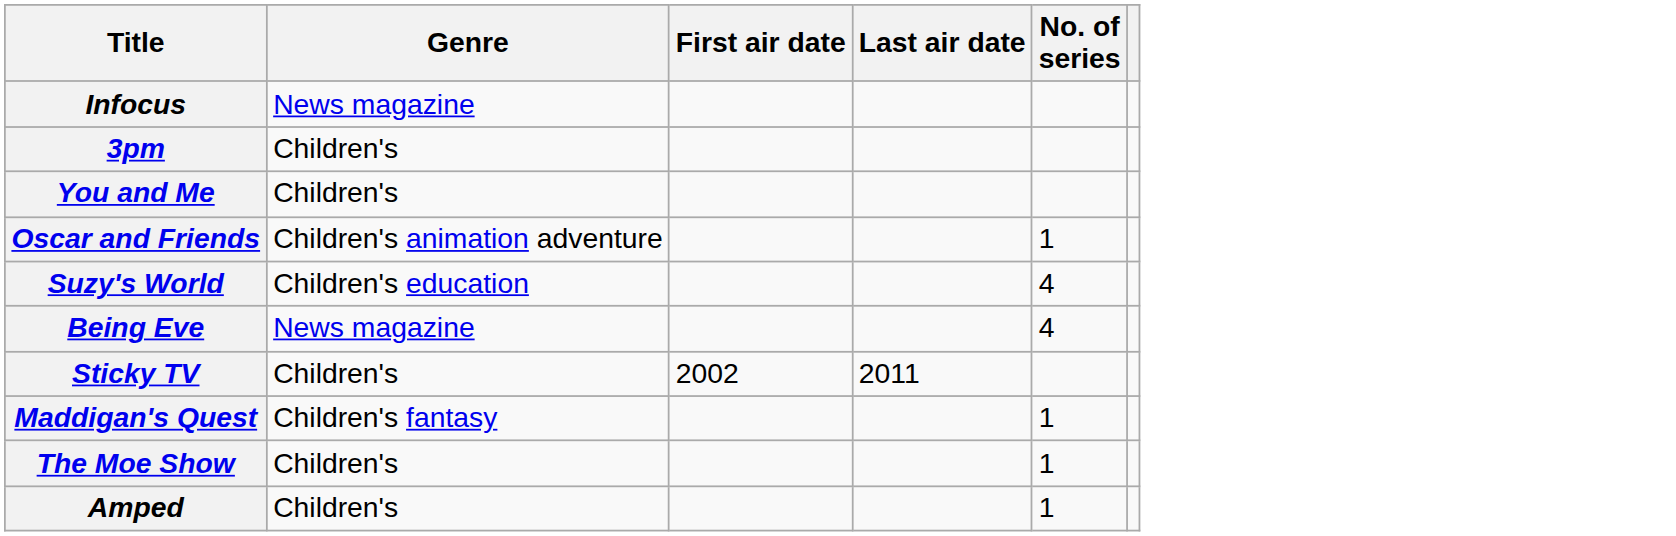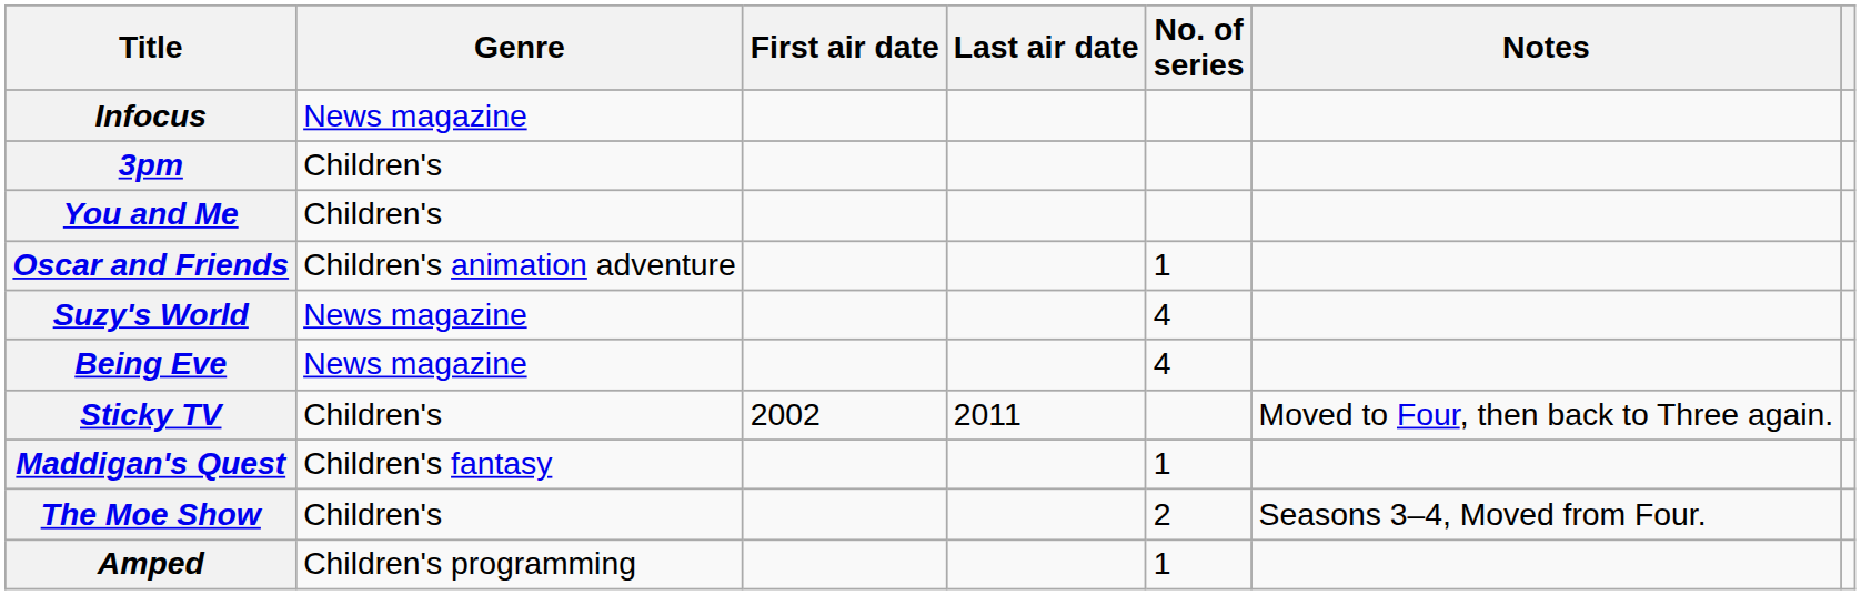 <table class="wikitable plainrowheaders sortable">
 <tr>
 <th scope="col">Title</th>
 <th scope="col">Genre</th>
 <th scope="col">First air date</th>
 <th scope="col">Last air date</th>
 <th scope="col">No. of<br>series</th>
+<th scope="col" class="unsortable">Notes</th>
 <th scope="col" class="unsortable"></th>
 </tr>
 <tr>
 <th scope="row"><em>Infocus</em></th>
 <td><a href='#'>News magazine</a></td>
+<td></td>
 <td></td>
 <td></td>
 <td></td>
 <td style="text-align:center;"></td>
 </tr>
 <tr>
 <th scope="row"><em><a href='#'>3pm</a></em></th>
 <td>Children's</td>
 <td></td>
 <td></td>
 <td></td>
+<td></td>
 <td style="text-align:center;"></td>
 </tr>
 <tr>
 <th scope="row"><em><a href='#'>You and Me</a></em></th>
 <td>Children's</td>
+<td></td>
 <td></td>
 <td></td>
 <td></td>
 <td style="text-align:center;"></td>
 </tr>
 <tr>
 <th scope="row"><em><a href='#'>Oscar and Friends</a></em></th>
 <td>Children's <a href='#'>animation</a> adventure</td>
 <td></td>
 <td></td>
 <td>1</td>
+<td></td>
 <td style="text-align:center;"></td>
 </tr>
 <tr>
 <th scope="row"><em><a href='#'>Suzy's World</a></em></th>
-<td>Children's <a href='#'>education</a></td>
+<td><a href='#'>News magazine</a></td>
 <td></td>
 <td></td>
 <td>4</td>
+<td></td>
 <td style="text-align:center;"></td>
 </tr>
 <tr>
 <th scope="row"><em><a href='#'>Being Eve</a></em></th>
 <td><a href='#'>News magazine</a></td>
 <td></td>
 <td></td>
 <td>4</td>
+<td></td>
 <td style="text-align:center;"></td>
 </tr>
 <tr>
 <th scope="row"><em><a href='#'>Sticky TV</a></em></th>
 <td>Children's</td>
 <td>2002<br></td>
 <td>2011<br></td>
 <td></td>
+<td>Moved to <a href='#'>Four</a>, then back to Three again.</td>
 <td style="text-align:center;"></td>
 </tr>
 <tr>
 <th scope="row"><em><a href='#'>Maddigan's Quest</a></em></th>
 <td>Children's <a href='#'>fantasy</a></td>
 <td></td>
 <td></td>
 <td>1</td>
+<td></td>
 <td style="text-align:center;"></td>
 </tr>
 <tr>
 <th scope="row"><em><a href='#'>The Moe Show</a></em></th>
 <td>Children's</td>
 <td></td>
 <td></td>
-<td>1</td>
+<td>2</td>
+<td>Seasons 3–4, Moved from Four.</td>
 <td style="text-align:center;"></td>
 </tr>
 <tr>
 <th scope="row"><em>Amped</em></th>
-<td>Children's</td>
+<td>Children's programming</td>
 <td></td>
 <td></td>
 <td>1</td>
+<td></td>
 <td style="text-align:center;"></td>
 </tr>
 </table>
